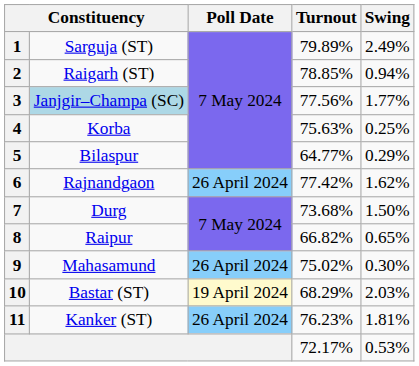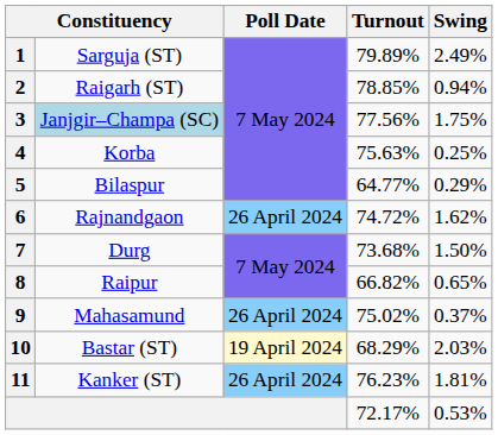 <table class="wikitable sortable" style="text-align:center;">
 <tr>
 <th colspan="2">Constituency</th>
 <th>Poll Date</th>
 <th>Turnout</th>
 <th>Swing</th>
 </tr>
 <tr>
 <th>1</th>
 <td><a href='#'>Sarguja</a> (ST)</td>
 <td rowspan="5" bgcolor=#7B68EE>7 May 2024</td>
 <td>79.89%</td>
 <td>2.49%</td>
 </tr>
 <tr>
 <th>2</th>
 <td><a href='#'>Raigarh</a> (ST)</td>
 <td>78.85%</td>
 <td>0.94%</td>
 </tr>
 <tr>
 <th>3</th>
 <td style="background: lightblue;"><a href='#'>Janjgir–Champa</a> (SC)</td>
 <td>77.56%</td>
-<td>1.77%</td>
+<td>1.75%</td>
 </tr>
 <tr>
 <th>4</th>
 <td><a href='#'>Korba</a></td>
 <td>75.63%</td>
 <td>0.25%</td>
 </tr>
 <tr>
 <th>5</th>
 <td><a href='#'>Bilaspur</a></td>
 <td>64.77%</td>
 <td>0.29%</td>
 </tr>
 <tr>
 <th>6</th>
 <td><a href='#'>Rajnandgaon</a></td>
 <td bgcolor=#87CEFA>26 April 2024</td>
-<td>77.42%</td>
+<td>74.72%</td>
 <td>1.62%</td>
 </tr>
 <tr>
 <th>7</th>
 <td><a href='#'>Durg</a></td>
 <td rowspan="2" bgcolor=#7B68EE>7 May 2024</td>
 <td>73.68%</td>
 <td>1.50%</td>
 </tr>
 <tr>
 <th>8</th>
 <td><a href='#'>Raipur</a></td>
 <td>66.82%</td>
 <td>0.65%</td>
 </tr>
 <tr>
 <th>9</th>
 <td><a href='#'>Mahasamund</a></td>
 <td bgcolor=#87CEFA>26 April 2024</td>
 <td>75.02%</td>
-<td>0.30%</td>
+<td>0.37%</td>
 </tr>
 <tr>
 <th>10</th>
 <td><a href='#'>Bastar</a> (ST)</td>
 <td bgcolor=#FFFACD>19 April 2024</td>
 <td>68.29%</td>
 <td>2.03%</td>
 </tr>
 <tr>
 <th>11</th>
 <td><a href='#'>Kanker</a> (ST)</td>
 <td bgcolor=#87CEFA>26 April 2024</td>
 <td>76.23%</td>
 <td>1.81%</td>
 </tr>
 <tr>
 <th colspan="3"></th>
 <td>72.17%</td>
 <td>0.53%</td>
 </tr>
 </table>
